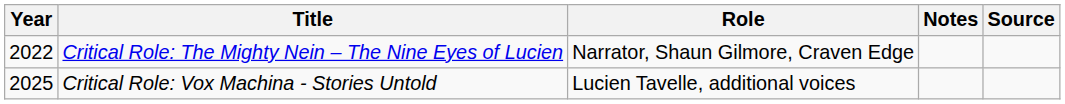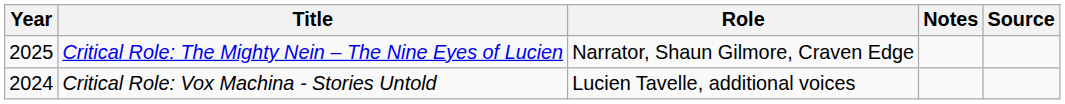 <table class="wikitable sortable plainrowheaders">
 <tr>
 <th>Year</th>
 <th>Title</th>
 <th>Role</th>
 <th class="unsortable">Notes</th>
 <th class="unsortable">Source</th>
 </tr>
 <tr>
-<td>2022</td>
+<td>2025</td>
 <td><em><a href='#'>Critical Role: The Mighty Nein – The Nine Eyes of Lucien</a></em></td>
 <td>Narrator, Shaun Gilmore, Craven Edge</td>
 <td></td>
 <td></td>
 </tr>
 <tr>
-<td>2025</td>
+<td>2024</td>
 <td><em>Critical Role: Vox Machina - Stories Untold</em></td>
 <td>Lucien Tavelle, additional voices</td>
 <td></td>
 <td></td>
 </tr>
 </table>
